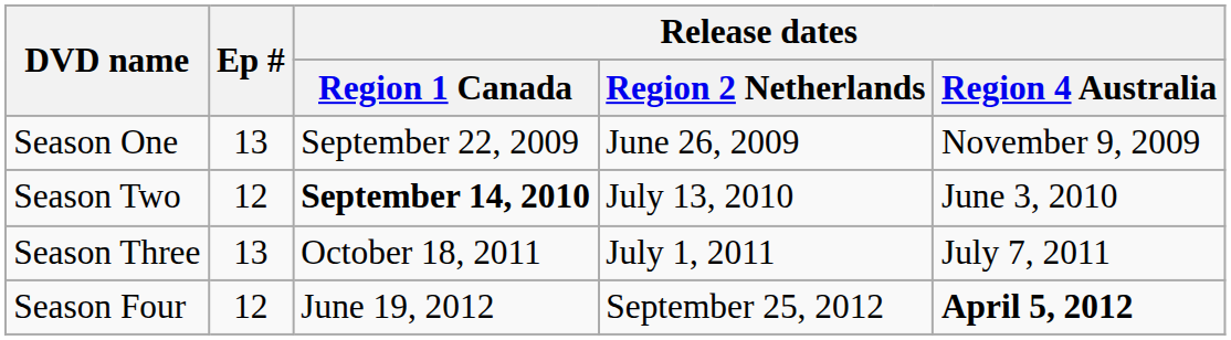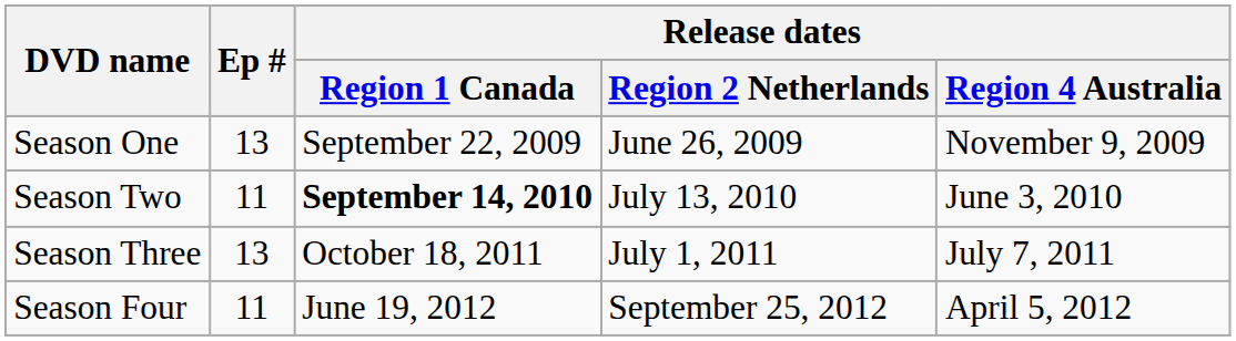 <table class="wikitable">
 <tr>
 <th rowspan="2">DVD name</th>
 <th rowspan="2">Ep #</th>
 <th colspan="3">Release dates</th>
 </tr>
 <tr>
 <th><a href='#'>Region 1</a> Canada</th>
 <th><a href='#'>Region 2</a> Netherlands</th>
 <th><a href='#'>Region 4</a> Australia</th>
 </tr>
 <tr>
 <td>Season One</td>
 <td style="text-align:center;">13</td>
 <td>September 22, 2009</td>
 <td>June 26, 2009</td>
 <td>November 9, 2009</td>
 </tr>
 <tr>
 <td>Season Two</td>
-<td style="text-align:center;">12</td>
+<td style="text-align:center;">11</td>
 <td><strong>September 14, 2010</strong></td>
 <td>July 13, 2010</td>
 <td>June 3, 2010</td>
 </tr>
 <tr>
 <td>Season Three</td>
 <td style="text-align:center;">13</td>
 <td>October 18, 2011</td>
 <td>July 1, 2011</td>
 <td>July 7, 2011</td>
 </tr>
 <tr>
 <td>Season Four</td>
-<td style="text-align:center;">12</td>
+<td style="text-align:center;">11</td>
 <td>June 19, 2012</td>
 <td>September 25, 2012</td>
-<td><strong>April 5, 2012</strong></td>
+<td>April 5, 2012</td>
 </tr>
 </table>
